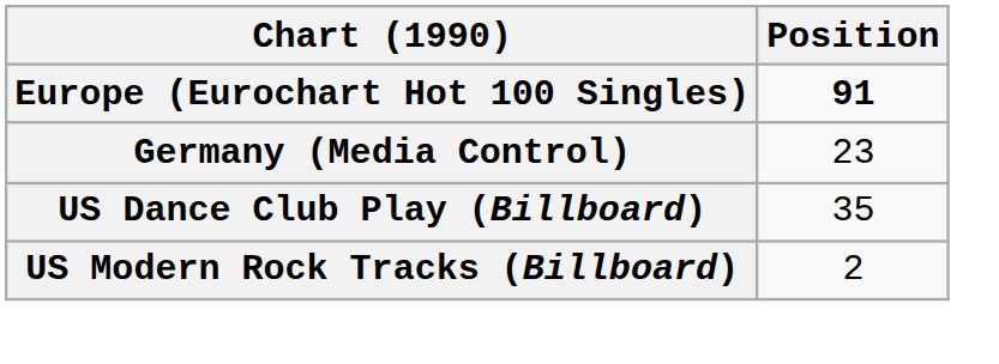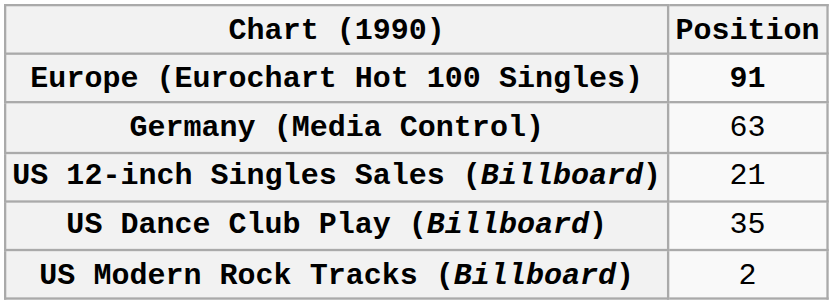 <table class="wikitable sortable plainrowheaders" style="text-align:center">
 <tr>
 <th scope="col">Chart (1990)</th>
 <th scope="col">Position</th>
 </tr>
 <tr>
 <th scope="row">Europe (Eurochart Hot 100 Singles)</th>
 <td><strong>91</strong></td>
 </tr>
 <tr>
 <th scope="row">Germany (Media Control)</th>
-<td>23</td>
+<td>63</td>
+</tr>
+<tr>
+<th scope="row">US 12-inch Singles Sales (<em>Billboard</em>)</th>
+<td>21</td>
 </tr>
 <tr>
 <th scope="row">US Dance Club Play (<em>Billboard</em>)</th>
 <td>35</td>
 </tr>
 <tr>
 <th scope="row">US Modern Rock Tracks (<em>Billboard</em>)</th>
 <td>2</td>
 </tr>
 </table>
